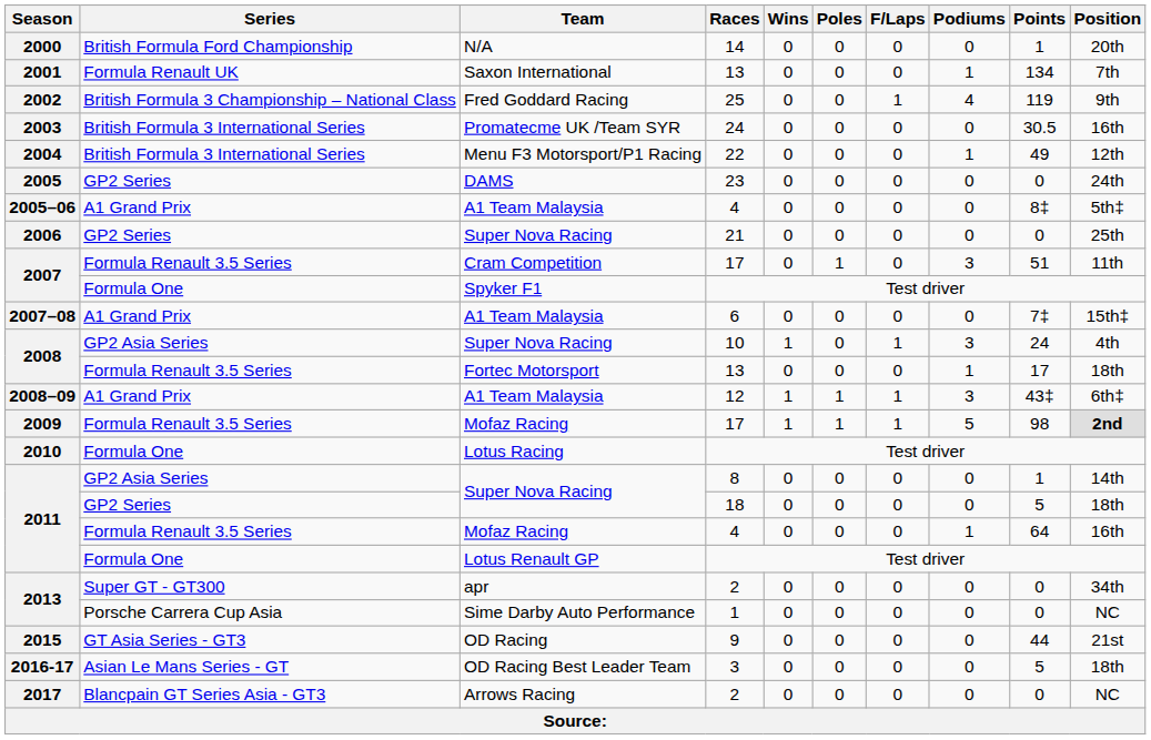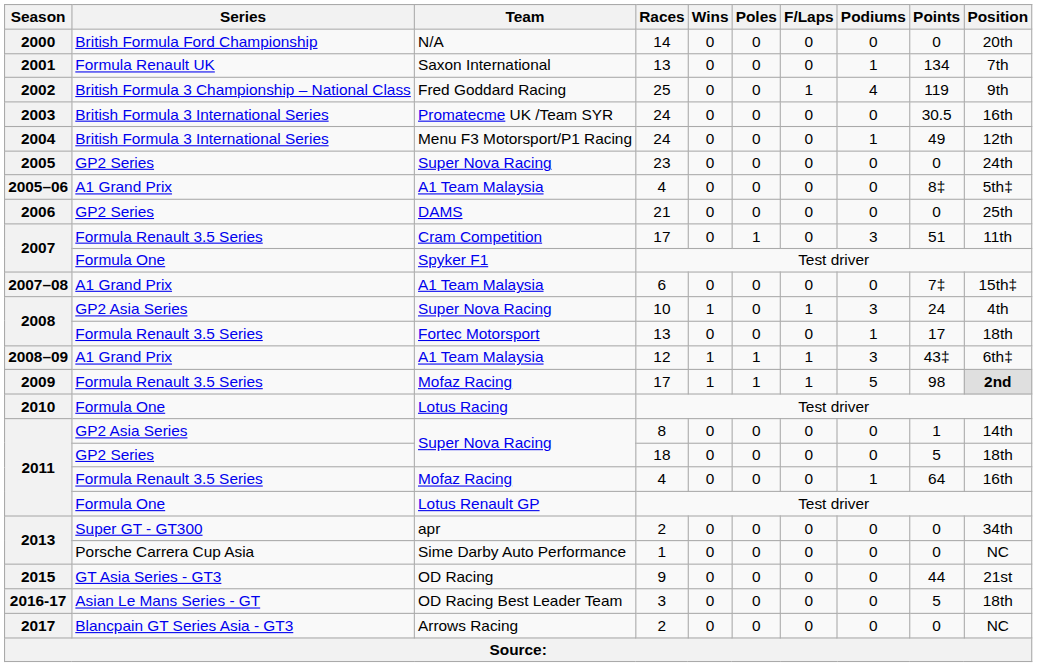 <table class="wikitable" style="font-size: 90%; text-align:center">
 <tr>
 <th>Season</th>
 <th>Series</th>
 <th>Team</th>
 <th>Races</th>
 <th>Wins</th>
 <th>Poles</th>
 <th>F/Laps</th>
 <th>Podiums</th>
 <th>Points</th>
 <th>Position</th>
 </tr>
 <tr>
 <th>2000</th>
 <td align=left><a href='#'>British Formula Ford Championship</a></td>
 <td align=left>N/A</td>
 <td>14</td>
 <td>0</td>
 <td>0</td>
 <td>0</td>
 <td>0</td>
-<td>1</td>
+<td>0</td>
 <td>20th</td>
 </tr>
 <tr>
 <th>2001</th>
 <td align=left><a href='#'>Formula Renault UK</a></td>
 <td align=left>Saxon International</td>
 <td>13</td>
 <td>0</td>
 <td>0</td>
 <td>0</td>
 <td>1</td>
 <td>134</td>
 <td>7th</td>
 </tr>
 <tr>
 <th>2002</th>
 <td align=left><a href='#'>British Formula 3 Championship – National Class</a></td>
 <td align=left>Fred Goddard Racing</td>
 <td>25</td>
 <td>0</td>
 <td>0</td>
 <td>1</td>
 <td>4</td>
 <td>119</td>
 <td>9th</td>
 </tr>
 <tr>
 <th>2003</th>
 <td align=left><a href='#'>British Formula 3 International Series</a></td>
 <td align=left><a href='#'>Promatecme</a> UK /Team SYR</td>
 <td>24</td>
 <td>0</td>
 <td>0</td>
 <td>0</td>
 <td>0</td>
 <td>30.5</td>
 <td>16th</td>
 </tr>
 <tr>
 <th>2004</th>
 <td align=left><a href='#'>British Formula 3 International Series</a></td>
 <td align=left>Menu F3 Motorsport/P1 Racing</td>
-<td>22</td>
+<td>24</td>
 <td>0</td>
 <td>0</td>
 <td>0</td>
 <td>1</td>
 <td>49</td>
 <td>12th</td>
 </tr>
 <tr>
 <th>2005</th>
 <td align=left><a href='#'>GP2 Series</a></td>
-<td align=left><a href='#'>DAMS</a></td>
+<td align=left><a href='#'>Super Nova Racing</a></td>
 <td>23</td>
 <td>0</td>
 <td>0</td>
 <td>0</td>
 <td>0</td>
 <td>0</td>
 <td>24th</td>
 </tr>
 <tr>
 <th>2005–06</th>
 <td align=left><a href='#'>A1 Grand Prix</a></td>
 <td align=left><a href='#'>A1 Team Malaysia</a></td>
 <td>4</td>
 <td>0</td>
 <td>0</td>
 <td>0</td>
 <td>0</td>
 <td>8‡</td>
 <td>5th‡</td>
 </tr>
 <tr>
 <th>2006</th>
 <td align=left><a href='#'>GP2 Series</a></td>
-<td align=left><a href='#'>Super Nova Racing</a></td>
+<td align=left><a href='#'>DAMS</a></td>
 <td>21</td>
 <td>0</td>
 <td>0</td>
 <td>0</td>
 <td>0</td>
 <td>0</td>
 <td>25th</td>
 </tr>
 <tr>
 <th rowspan=2>2007</th>
 <td align=left><a href='#'>Formula Renault 3.5 Series</a></td>
 <td align=left><a href='#'>Cram Competition</a></td>
 <td>17</td>
 <td>0</td>
 <td>1</td>
 <td>0</td>
 <td>3</td>
 <td>51</td>
 <td>11th</td>
 </tr>
 <tr>
 <td align=left><a href='#'>Formula One</a></td>
 <td align=left><a href='#'>Spyker F1</a></td>
 <td colspan=7>Test driver</td>
 </tr>
 <tr>
 <th>2007–08</th>
 <td align=left><a href='#'>A1 Grand Prix</a></td>
 <td align=left><a href='#'>A1 Team Malaysia</a></td>
 <td>6</td>
 <td>0</td>
 <td>0</td>
 <td>0</td>
 <td>0</td>
 <td>7‡</td>
 <td>15th‡</td>
 </tr>
 <tr>
 <th rowspan=2>2008</th>
 <td align=left><a href='#'>GP2 Asia Series</a></td>
 <td align=left><a href='#'>Super Nova Racing</a></td>
 <td>10</td>
 <td>1</td>
 <td>0</td>
 <td>1</td>
 <td>3</td>
 <td>24</td>
 <td>4th</td>
 </tr>
 <tr>
 <td align=left><a href='#'>Formula Renault 3.5 Series</a></td>
 <td align=left><a href='#'>Fortec Motorsport</a></td>
 <td>13</td>
 <td>0</td>
 <td>0</td>
 <td>0</td>
 <td>1</td>
 <td>17</td>
 <td>18th</td>
 </tr>
 <tr>
 <th>2008–09</th>
 <td align=left><a href='#'>A1 Grand Prix</a></td>
 <td align=left><a href='#'>A1 Team Malaysia</a></td>
 <td>12</td>
 <td>1</td>
 <td>1</td>
 <td>1</td>
 <td>3</td>
 <td>43‡</td>
 <td>6th‡</td>
 </tr>
 <tr>
 <th>2009</th>
 <td align=left><a href='#'>Formula Renault 3.5 Series</a></td>
 <td align=left><a href='#'>Mofaz Racing</a></td>
 <td>17</td>
 <td>1</td>
 <td>1</td>
 <td>1</td>
 <td>5</td>
 <td>98</td>
 <td style="background:#DFDFDF;"><strong>2nd</strong></td>
 </tr>
 <tr>
 <th>2010</th>
 <td align=left><a href='#'>Formula One</a></td>
 <td align=left><a href='#'>Lotus Racing</a></td>
 <td colspan=7>Test driver</td>
 </tr>
 <tr>
 <th rowspan=4>2011</th>
 <td align=left><a href='#'>GP2 Asia Series</a></td>
 <td rowspan="2" align="left"><a href='#'>Super Nova Racing</a></td>
 <td>8</td>
 <td>0</td>
 <td>0</td>
 <td>0</td>
 <td>0</td>
 <td>1</td>
 <td>14th</td>
 </tr>
 <tr>
 <td align=left><a href='#'>GP2 Series</a></td>
 <td>18</td>
 <td>0</td>
 <td>0</td>
 <td>0</td>
 <td>0</td>
 <td>5</td>
 <td>18th</td>
 </tr>
 <tr>
 <td align="left"><a href='#'>Formula Renault 3.5 Series</a></td>
 <td align="left"><a href='#'>Mofaz Racing</a></td>
 <td>4</td>
 <td>0</td>
 <td>0</td>
 <td>0</td>
 <td>1</td>
 <td>64</td>
 <td>16th</td>
 </tr>
 <tr>
 <td align=left><a href='#'>Formula One</a></td>
 <td align=left><a href='#'>Lotus Renault GP</a></td>
 <td colspan=7>Test driver</td>
 </tr>
 <tr>
 <th rowspan="2">2013</th>
 <td align="left"><a href='#'>Super GT - GT300</a></td>
 <td align="left">apr</td>
 <td>2</td>
 <td>0</td>
 <td>0</td>
 <td>0</td>
 <td>0</td>
 <td>0</td>
 <td>34th</td>
 </tr>
 <tr>
 <td align=left>Porsche Carrera Cup Asia</td>
 <td align=left>Sime Darby Auto Performance</td>
 <td>1</td>
 <td>0</td>
 <td>0</td>
 <td>0</td>
 <td>0</td>
 <td>0</td>
 <td>NC</td>
 </tr>
 <tr>
 <th>2015</th>
 <td align="left"><a href='#'>GT Asia Series - GT3</a></td>
 <td align="left">OD Racing</td>
 <td>9</td>
 <td>0</td>
 <td>0</td>
 <td>0</td>
 <td>0</td>
 <td>44</td>
 <td>21st</td>
 </tr>
 <tr>
 <th>2016-17</th>
 <td align=left><a href='#'>Asian Le Mans Series - GT</a></td>
 <td align=left>OD Racing Best Leader Team</td>
 <td>3</td>
 <td>0</td>
 <td>0</td>
 <td>0</td>
 <td>0</td>
 <td>5</td>
 <td>18th</td>
 </tr>
 <tr>
 <th>2017</th>
 <td align=left><a href='#'>Blancpain GT Series Asia - GT3</a></td>
 <td align=left>Arrows Racing</td>
 <td>2</td>
 <td>0</td>
 <td>0</td>
 <td>0</td>
 <td>0</td>
 <td>0</td>
 <td>NC</td>
 </tr>
 <tr>
 <th colspan="10">Source:</th>
 </tr>
 </table>
